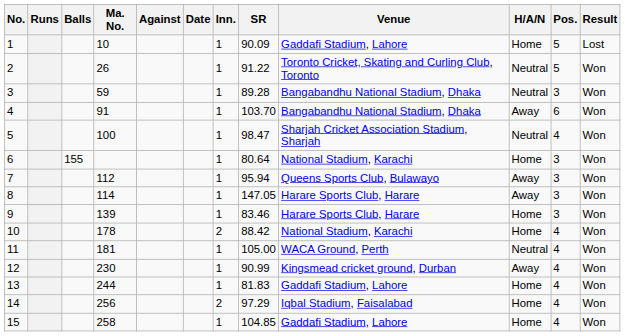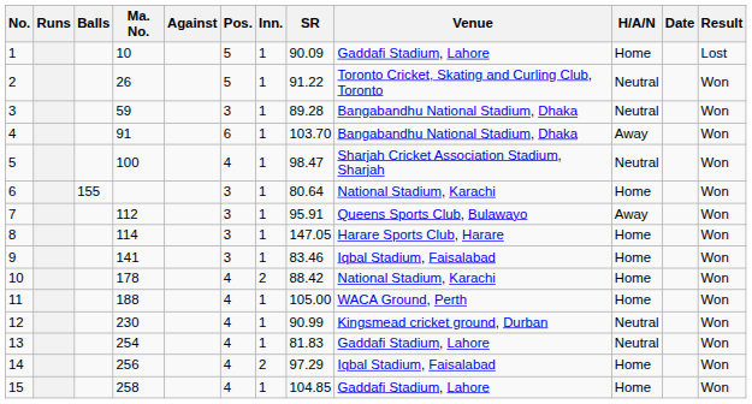 <table class="wikitable plainrowheaders sortable">
 <tr>
 <th>No.</th>
 <th>Runs</th>
 <th>Balls</th>
 <th>Ma. No.</th>
 <th>Against</th>
-<th>Date</th>
+<th>Pos.</th>
 <th>Inn.</th>
 <th>SR</th>
 <th>Venue</th>
 <th>H/A/N</th>
-<th>Pos.</th>
+<th>Date</th>
 <th>Result</th>
 </tr>
 <tr>
 <td>1</td>
 <th scope="row"></th>
 <td></td>
 <td>10</td>
 <td></td>
-<td></td>
+<td>5</td>
 <td>1</td>
 <td>90.09</td>
 <td><a href='#'>Gaddafi Stadium</a>, <a href='#'>Lahore</a></td>
 <td>Home</td>
-<td>5</td>
+<td></td>
 <td>Lost</td>
 </tr>
 <tr>
 <td>2</td>
 <th scope="row"> </th>
 <td></td>
 <td>26</td>
 <td></td>
-<td></td>
+<td>5</td>
 <td>1</td>
 <td>91.22</td>
 <td><a href='#'>Toronto Cricket, Skating and Curling Club</a>, <a href='#'>Toronto</a></td>
 <td>Neutral</td>
-<td>5</td>
+<td></td>
 <td>Won</td>
 </tr>
 <tr>
 <td>3</td>
 <th scope="row"> </th>
 <td></td>
 <td>59</td>
 <td></td>
-<td></td>
+<td>3</td>
 <td>1</td>
 <td>89.28</td>
 <td><a href='#'>Bangabandhu National Stadium</a>, <a href='#'>Dhaka</a></td>
 <td>Neutral</td>
-<td>3</td>
+<td></td>
 <td>Won</td>
 </tr>
 <tr>
 <td>4</td>
 <th scope="row"> </th>
 <td></td>
 <td>91</td>
 <td></td>
-<td></td>
+<td>6</td>
 <td>1</td>
 <td>103.70</td>
 <td><a href='#'>Bangabandhu National Stadium</a>, <a href='#'>Dhaka</a></td>
 <td>Away</td>
-<td>6</td>
+<td></td>
 <td>Won</td>
 </tr>
 <tr>
 <td>5</td>
 <th scope="row"> </th>
 <td></td>
 <td>100</td>
 <td></td>
-<td></td>
+<td>4</td>
 <td>1</td>
 <td>98.47</td>
 <td><a href='#'>Sharjah Cricket Association Stadium</a>, <a href='#'>Sharjah</a></td>
 <td>Neutral</td>
-<td>4</td>
+<td></td>
 <td>Won</td>
 </tr>
 <tr>
 <td>6</td>
 <th scope="row"></th>
 <td>155</td>
 <td></td>
 <td></td>
-<td></td>
+<td>3</td>
 <td>1</td>
 <td>80.64</td>
 <td><a href='#'>National Stadium</a>, <a href='#'>Karachi</a></td>
 <td>Home</td>
-<td>3</td>
+<td></td>
 <td>Won</td>
 </tr>
 <tr>
 <td>7</td>
 <th scope="row"> </th>
 <td></td>
 <td>112</td>
 <td></td>
-<td></td>
+<td>3</td>
 <td>1</td>
-<td>95.94</td>
+<td>95.91</td>
 <td><a href='#'>Queens Sports Club</a>, <a href='#'>Bulawayo</a></td>
 <td>Away</td>
-<td>3</td>
+<td></td>
 <td>Won</td>
 </tr>
 <tr>
 <td>8</td>
 <th scope="row"> </th>
 <td></td>
 <td>114</td>
 <td></td>
-<td></td>
+<td>3</td>
 <td>1</td>
 <td>147.05</td>
 <td><a href='#'>Harare Sports Club</a>, <a href='#'>Harare</a></td>
-<td>Away</td>
-<td>3</td>
+<td>Home</td>
+<td></td>
 <td>Won</td>
 </tr>
 <tr>
 <td>9</td>
 <th scope="row"> </th>
 <td></td>
-<td>139</td>
+<td>141</td>
 <td></td>
-<td></td>
+<td>3</td>
 <td>1</td>
 <td>83.46</td>
-<td><a href='#'>Harare Sports Club</a>, <a href='#'>Harare</a></td>
+<td><a href='#'>Iqbal Stadium</a>, <a href='#'>Faisalabad</a></td>
 <td>Home</td>
-<td>3</td>
+<td></td>
 <td>Won</td>
 </tr>
 <tr>
 <td>10</td>
 <th scope="row"></th>
 <td></td>
 <td>178</td>
 <td></td>
-<td></td>
+<td>4</td>
 <td>2</td>
 <td>88.42</td>
 <td><a href='#'>National Stadium</a>, <a href='#'>Karachi</a></td>
 <td>Home</td>
-<td>4</td>
+<td></td>
 <td>Won</td>
 </tr>
 <tr>
 <td>11</td>
 <th scope="row"> </th>
 <td></td>
-<td>181</td>
+<td>188</td>
 <td></td>
-<td></td>
+<td>4</td>
 <td>1</td>
 <td>105.00</td>
 <td><a href='#'>WACA Ground</a>,  <a href='#'>Perth</a></td>
-<td>Neutral</td>
-<td>4</td>
+<td>Home</td>
+<td></td>
 <td>Won</td>
 </tr>
 <tr>
 <td>12</td>
 <th scope="row"></th>
 <td></td>
 <td>230</td>
 <td></td>
-<td></td>
+<td>4</td>
 <td>1</td>
 <td>90.99</td>
 <td><a href='#'>Kingsmead cricket ground</a>, <a href='#'>Durban</a></td>
-<td>Away</td>
-<td>4</td>
+<td>Neutral</td>
+<td></td>
 <td>Won</td>
 </tr>
 <tr>
 <td>13</td>
 <th scope="row"> </th>
 <td></td>
-<td>244</td>
+<td>254</td>
 <td></td>
-<td></td>
+<td>4</td>
 <td>1</td>
 <td>81.83</td>
 <td><a href='#'>Gaddafi Stadium</a>, <a href='#'>Lahore</a></td>
-<td>Home</td>
-<td>4</td>
+<td>Neutral</td>
+<td></td>
 <td>Won</td>
 </tr>
 <tr>
 <td>14</td>
 <th scope="row"></th>
 <td></td>
 <td>256</td>
 <td></td>
-<td></td>
+<td>4</td>
 <td>2</td>
 <td>97.29</td>
 <td><a href='#'>Iqbal Stadium</a>, <a href='#'>Faisalabad</a></td>
 <td>Home</td>
-<td>4</td>
+<td></td>
 <td>Won</td>
 </tr>
 <tr>
 <td>15</td>
 <th scope="row"> </th>
 <td></td>
 <td>258</td>
 <td></td>
-<td></td>
+<td>4</td>
 <td>1</td>
 <td>104.85</td>
 <td><a href='#'>Gaddafi Stadium</a>, <a href='#'>Lahore</a></td>
 <td>Home</td>
-<td>4</td>
+<td></td>
 <td>Won</td>
 </tr>
 </table>
